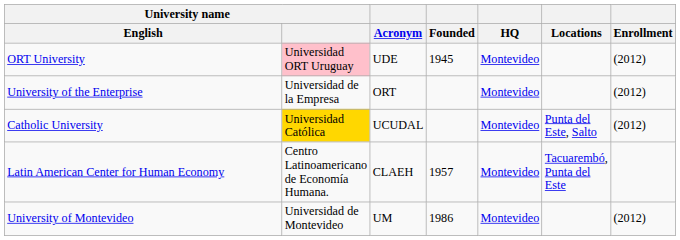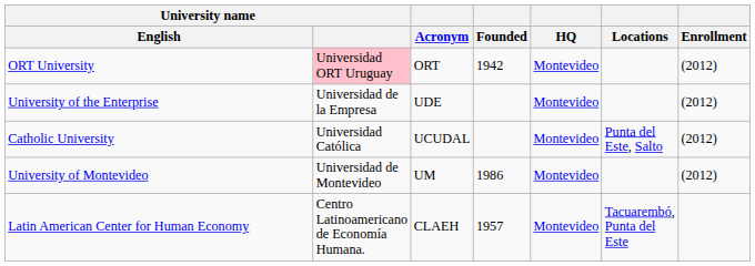 <table class="wikitable sortable"  width=100%>
 <tr>
 <th colspan="2">University name</th>
 <th></th>
 <th></th>
 <th></th>
 <th></th>
 <th></th>
 </tr>
 <tr>
 <th width="390px">English</th>
 <th></th>
 <th class="unsortable"><a href='#'>Acronym</a></th>
 <th>Founded</th>
 <th>HQ</th>
 <th class="unsortable">Locations</th>
 <th>Enrollment</th>
 </tr>
 <tr>
 <td><a href='#'>ORT University</a></td>
 <td style="background: pink;">Universidad ORT Uruguay</td>
-<td>UDE</td>
-<td>1945</td>
+<td>ORT</td>
+<td>1942</td>
 <td><a href='#'>Montevideo</a></td>
 <td></td>
 <td> (2012) </td>
 </tr>
 <tr>
 <td><a href='#'>University of the Enterprise</a></td>
 <td>Universidad de la Empresa</td>
-<td>ORT</td>
+<td>UDE</td>
 <td></td>
 <td><a href='#'>Montevideo</a></td>
 <td></td>
 <td> (2012) </td>
 </tr>
 <tr>
 <td><a href='#'>Catholic University</a></td>
-<td style="background: gold;">Universidad Católica</td>
+<td>Universidad Católica</td>
 <td>UCUDAL</td>
 <td></td>
 <td><a href='#'>Montevideo</a></td>
 <td><a href='#'>Punta del Este</a>, <a href='#'>Salto</a></td>
+<td> (2012) </td>
+</tr>
+<tr>
+<td><a href='#'>University of Montevideo</a></td>
+<td>Universidad de Montevideo</td>
+<td>UM</td>
+<td>1986</td>
+<td><a href='#'>Montevideo</a></td>
+<td></td>
 <td> (2012) </td>
 </tr>
 <tr>
 <td><a href='#'>Latin American Center for Human Economy</a></td>
 <td>Centro Latinoamericano de Economía Humana.</td>
 <td>CLAEH</td>
 <td>1957</td>
 <td><a href='#'>Montevideo</a></td>
 <td><a href='#'>Tacuarembó</a>, <a href='#'>Punta del Este</a></td>
 <td></td>
 </tr>
-<tr>
-<td><a href='#'>University of Montevideo</a></td>
-<td>Universidad de Montevideo</td>
-<td>UM</td>
-<td>1986</td>
-<td><a href='#'>Montevideo</a></td>
-<td></td>
-<td> (2012) </td>
-</tr>
 </table>
